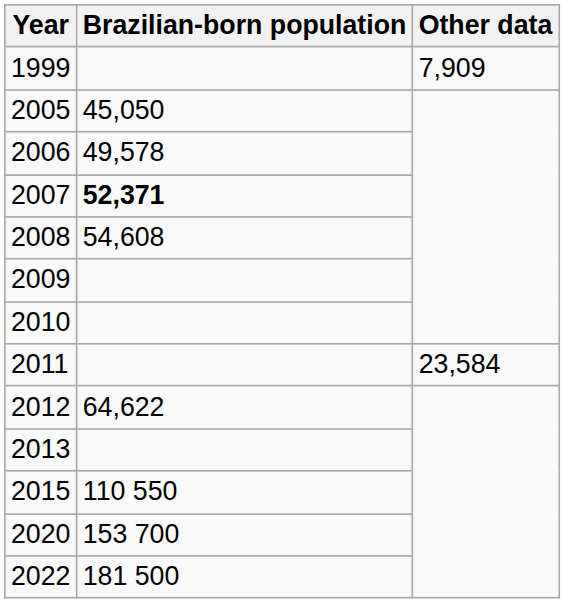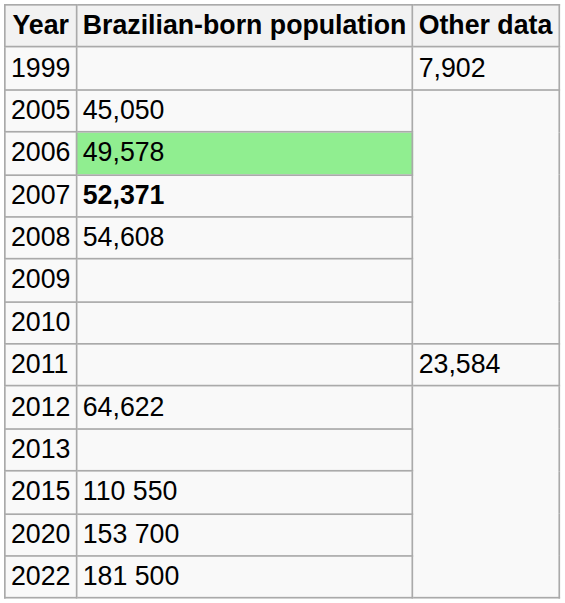 <table class="wikitable">
 <tr>
 <th>Year</th>
 <th>Brazilian-born population</th>
 <th>Other data</th>
 </tr>
 <tr>
 <td>1999</td>
 <td></td>
-<td>7,909</td>
+<td>7,902</td>
 </tr>
 <tr>
 <td>2005</td>
 <td>45,050</td>
 </tr>
 <tr>
 <td>2006</td>
-<td>49,578</td>
+<td style="background: lightgreen;">49,578</td>
 </tr>
 <tr>
 <td>2007</td>
 <td><strong>52,371</strong></td>
 </tr>
 <tr>
 <td>2008</td>
 <td>54,608</td>
 </tr>
 <tr>
 <td>2009</td>
 <td></td>
 </tr>
 <tr>
 <td>2010</td>
 <td></td>
 </tr>
 <tr>
 <td>2011</td>
 <td></td>
 <td>23,584</td>
 </tr>
 <tr>
 <td>2012</td>
 <td>64,622</td>
 </tr>
 <tr>
 <td>2013</td>
 <td></td>
 </tr>
 <tr>
 <td>2015</td>
 <td>110 550</td>
 </tr>
 <tr>
 <td>2020</td>
 <td>153 700</td>
 </tr>
 <tr>
 <td>2022</td>
 <td>181 500</td>
 </tr>
 </table>
